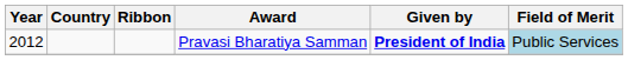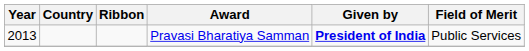 <table class="wikitable">
 <tr>
 <th>Year</th>
 <th>Country</th>
 <th>Ribbon</th>
 <th>Award</th>
 <th>Given by</th>
 <th>Field of Merit</th>
 </tr>
 <tr>
-<td>2012</td>
+<td>2013</td>
 <td></td>
 <td></td>
 <td><a href='#'>Pravasi Bharatiya Samman</a></td>
 <td><strong><a href='#'>President of India</a></strong></td>
-<td style="background: lightblue;">Public Services</td>
+<td>Public Services</td>
 </tr>
 <tr>
 </tr>
 </table>
